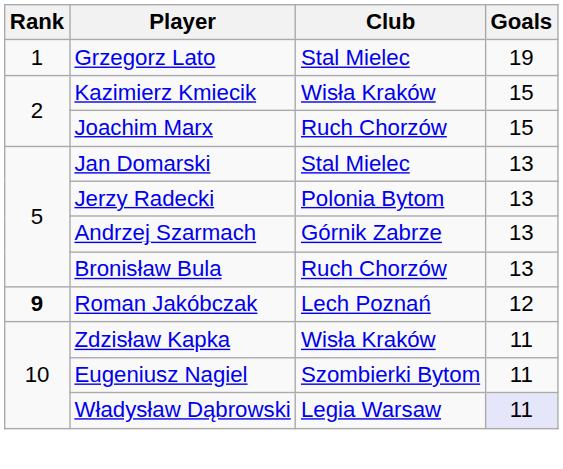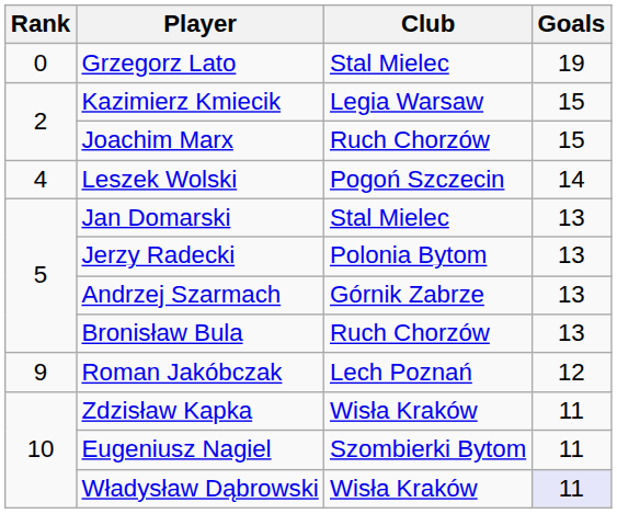 <table class="wikitable" style="text-align:center">
 <tr>
 <th>Rank</th>
 <th>Player</th>
 <th>Club</th>
 <th>Goals</th>
 </tr>
 <tr>
-<td rowspan="1">1</td>
+<td rowspan="1">0</td>
 <td align="left"> <a href='#'>Grzegorz Lato</a></td>
 <td align="left"><a href='#'>Stal Mielec</a></td>
 <td>19</td>
 </tr>
 <tr>
 <td rowspan="2">2</td>
 <td align="left"> <a href='#'>Kazimierz Kmiecik</a></td>
-<td align="left"><a href='#'>Wisła Kraków</a></td>
+<td align="left"><a href='#'>Legia Warsaw</a></td>
 <td>15</td>
 </tr>
 <tr>
 <td align="left"> <a href='#'>Joachim Marx</a></td>
 <td align="left"><a href='#'>Ruch Chorzów</a></td>
 <td>15</td>
+</tr>
+<tr>
+<td rowspan="1">4</td>
+<td align="left"> <a href='#'>Leszek Wolski</a></td>
+<td align="left"><a href='#'>Pogoń Szczecin</a></td>
+<td>14</td>
 </tr>
 <tr>
 <td rowspan="4">5</td>
 <td align="left"> <a href='#'>Jan Domarski</a></td>
 <td align="left"><a href='#'>Stal Mielec</a></td>
 <td>13</td>
 </tr>
 <tr>
 <td align="left"> <a href='#'>Jerzy Radecki</a></td>
 <td align="left"><a href='#'>Polonia Bytom</a></td>
 <td>13</td>
 </tr>
 <tr>
 <td align="left"> <a href='#'>Andrzej Szarmach</a></td>
 <td align="left"><a href='#'>Górnik Zabrze</a></td>
 <td>13</td>
 </tr>
 <tr>
 <td align="left"> <a href='#'>Bronisław Bula</a></td>
 <td align="left"><a href='#'>Ruch Chorzów</a></td>
 <td>13</td>
 </tr>
 <tr>
-<td rowspan="1"><strong>9</strong></td>
+<td rowspan="1">9</td>
 <td align="left"> <a href='#'>Roman Jakóbczak</a></td>
 <td align="left"><a href='#'>Lech Poznań</a></td>
 <td>12</td>
 </tr>
 <tr>
 <td rowspan="3">10</td>
 <td align="left"> <a href='#'>Zdzisław Kapka</a></td>
 <td align="left"><a href='#'>Wisła Kraków</a></td>
 <td>11</td>
 </tr>
 <tr>
 <td align="left"> <a href='#'>Eugeniusz Nagiel</a></td>
 <td align="left"><a href='#'>Szombierki Bytom</a></td>
 <td>11</td>
 </tr>
 <tr>
 <td align="left"> <a href='#'>Władysław Dąbrowski</a></td>
-<td align="left"><a href='#'>Legia Warsaw</a></td>
+<td align="left"><a href='#'>Wisła Kraków</a></td>
 <td style="background: lavender;">11</td>
 </tr>
 </table>
